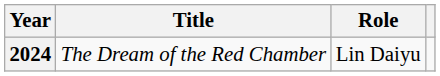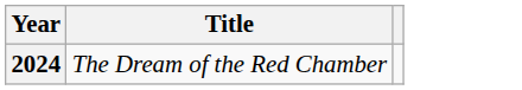 <table class="wikitable plainrowheaders">
 <tr>
 <th scope="col">Year</th>
 <th scope="col">Title</th>
-<th scope="col">Role</th>
 <th scope="col" class="unsortable"></th>
 </tr>
 <tr>
 <th scope="row">2024</th>
 <td><em>The Dream of the Red Chamber</em></td>
-<td>Lin Daiyu</td>
 <td></td>
 </tr>
 </table>
